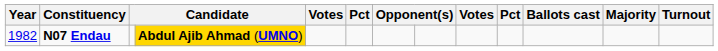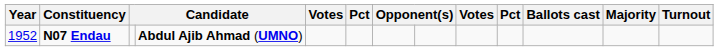 <table class="wikitable" style="margin:0.5em ; font-size:95%">
 <tr>
 <th>Year</th>
 <th>Constituency</th>
 <th colspan=2>Candidate</th>
 <th>Votes</th>
 <th>Pct</th>
 <th colspan=2>Opponent(s)</th>
 <th>Votes</th>
 <th>Pct</th>
 <th>Ballots cast</th>
 <th>Majority</th>
 <th>Turnout</th>
 </tr>
 <tr>
-<td><a href='#'>1982</a></td>
+<td><a href='#'>1952</a></td>
 <td><strong>N07 <a href='#'>Endau</a></strong></td>
 <td></td>
-<td style="background: gold;"><strong>Abdul Ajib Ahmad</strong> (<a href='#'><strong>UMNO</strong></a>)</td>
+<td><strong>Abdul Ajib Ahmad</strong> (<a href='#'><strong>UMNO</strong></a>)</td>
 <td align=right></td>
 <td></td>
 <td></td>
 <td></td>
 <td></td>
 <td></td>
 <td></td>
 <td></td>
 </tr>
 </table>
